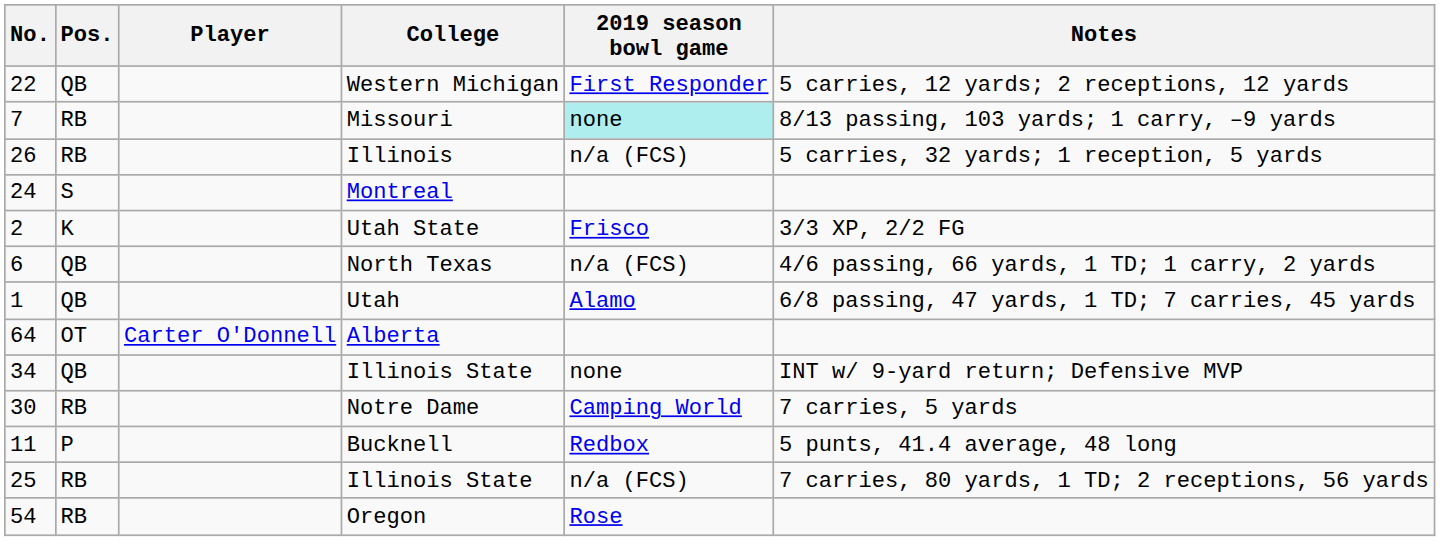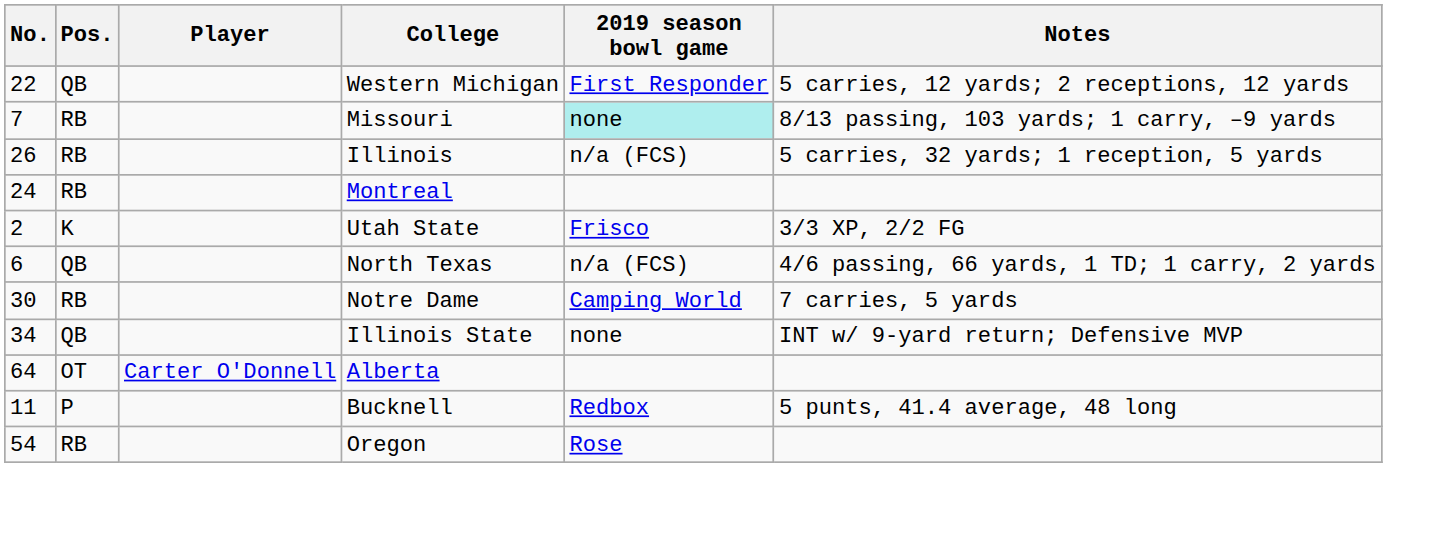 <table class="wikitable sortable">
 <tr>
 <th>No.</th>
 <th>Pos.</th>
 <th>Player</th>
 <th>College</th>
 <th>2019 season<br>bowl game</th>
 <th class=unsortable>Notes</th>
 </tr>
 <tr>
 <td>22</td>
 <td>QB</td>
 <td></td>
 <td>Western Michigan</td>
 <td><a href='#'>First Responder</a></td>
 <td>5 carries, 12 yards; 2 receptions, 12 yards</td>
 </tr>
 <tr>
 <td>7</td>
 <td>RB</td>
 <td></td>
 <td>Missouri</td>
 <td style="background: paleturquoise;">none</td>
 <td>8/13 passing, 103 yards; 1 carry, –9 yards</td>
 </tr>
 <tr>
 <td>26</td>
 <td>RB</td>
 <td></td>
 <td>Illinois</td>
 <td>n/a (FCS)</td>
 <td>5 carries, 32 yards; 1 reception, 5 yards</td>
 </tr>
 <tr>
 <td>24</td>
-<td>S</td>
+<td>RB</td>
 <td></td>
 <td><a href='#'>Montreal</a></td>
 <td></td>
 <td></td>
 </tr>
 <tr>
 <td>2</td>
 <td>K</td>
 <td></td>
 <td>Utah State</td>
 <td><a href='#'>Frisco</a></td>
 <td>3/3 XP, 2/2 FG</td>
 </tr>
 <tr>
 <td>6</td>
 <td>QB</td>
 <td></td>
 <td>North Texas</td>
 <td>n/a (FCS)</td>
 <td>4/6 passing, 66 yards, 1 TD; 1 carry, 2 yards</td>
 </tr>
 <tr>
-<td>1</td>
+<td>30</td>
+<td>RB</td>
+<td></td>
+<td>Notre Dame</td>
+<td><a href='#'>Camping World</a></td>
+<td>7 carries, 5 yards</td>
+</tr>
+<tr>
+<td>34</td>
 <td>QB</td>
 <td></td>
-<td>Utah</td>
-<td><a href='#'>Alamo</a></td>
-<td>6/8 passing, 47 yards, 1 TD; 7 carries, 45 yards</td>
+<td>Illinois State</td>
+<td>none</td>
+<td>INT w/ 9-yard return; Defensive MVP</td>
 </tr>
 <tr>
 <td>64</td>
 <td>OT</td>
 <td><a href='#'>Carter O'Donnell</a></td>
 <td><a href='#'>Alberta</a></td>
 <td></td>
 <td></td>
 </tr>
 <tr>
-<td>34</td>
-<td>QB</td>
-<td></td>
-<td>Illinois State</td>
-<td>none</td>
-<td>INT w/ 9-yard return; Defensive MVP</td>
-</tr>
-<tr>
-<td>30</td>
-<td>RB</td>
-<td></td>
-<td>Notre Dame</td>
-<td><a href='#'>Camping World</a></td>
-<td>7 carries, 5 yards</td>
-</tr>
-<tr>
 <td>11</td>
 <td>P</td>
 <td></td>
 <td>Bucknell</td>
 <td><a href='#'>Redbox</a></td>
 <td>5 punts, 41.4 average, 48 long</td>
-</tr>
-<tr>
-<td>25</td>
-<td>RB</td>
-<td></td>
-<td>Illinois State</td>
-<td>n/a (FCS)</td>
-<td>7 carries, 80 yards, 1 TD; 2 receptions, 56 yards</td>
 </tr>
 <tr>
 <td>54</td>
 <td>RB</td>
 <td></td>
 <td>Oregon</td>
 <td><a href='#'>Rose</a></td>
 <td></td>
 </tr>
 </table>
